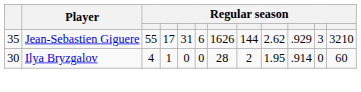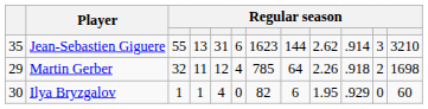 <table class="wikitable plainrowheaders" style="text-align:center;">
 <tr>
 <th scope="col" rowspan="2"></th>
 <th scope="col" rowspan="2">Player</th>
 <th scope=colgroup colspan=10>Regular season</th>
 </tr>
 <tr>
 <th scope="col"></th>
 <th scope="col"></th>
 <th scope="col"></th>
 <th scope="col"></th>
 <th scope="col"></th>
 <th scope="col"></th>
 <th scope="col"></th>
 <th scope="col"></th>
 <th scope="col"></th>
 <th scope="col"></th>
 </tr>
 <tr>
 <td scope="row">35</td>
 <td align="left"><a href='#'>Jean-Sebastien Giguere</a></td>
 <td>55</td>
-<td>17</td>
+<td>13</td>
 <td>31</td>
 <td>6</td>
-<td>1626</td>
+<td>1623</td>
 <td>144</td>
 <td>2.62</td>
-<td>.929</td>
+<td>.914</td>
 <td>3</td>
 <td>3210</td>
 </tr>
 <tr>
+<td scope="row">29</td>
+<td align="left"><a href='#'>Martin Gerber</a></td>
+<td>32</td>
+<td>11</td>
+<td>12</td>
+<td>4</td>
+<td>785</td>
+<td>64</td>
+<td>2.26</td>
+<td>.918</td>
+<td>2</td>
+<td>1698</td>
+</tr>
+<tr>
 <td scope="row">30</td>
 <td align="left"><a href='#'>Ilya Bryzgalov</a></td>
+<td>1</td>
+<td>1</td>
 <td>4</td>
-<td>1</td>
 <td>0</td>
-<td>0</td>
-<td>28</td>
-<td>2</td>
+<td>82</td>
+<td>6</td>
 <td>1.95</td>
-<td>.914</td>
+<td>.929</td>
 <td>0</td>
 <td>60</td>
 </tr>
 </table>
